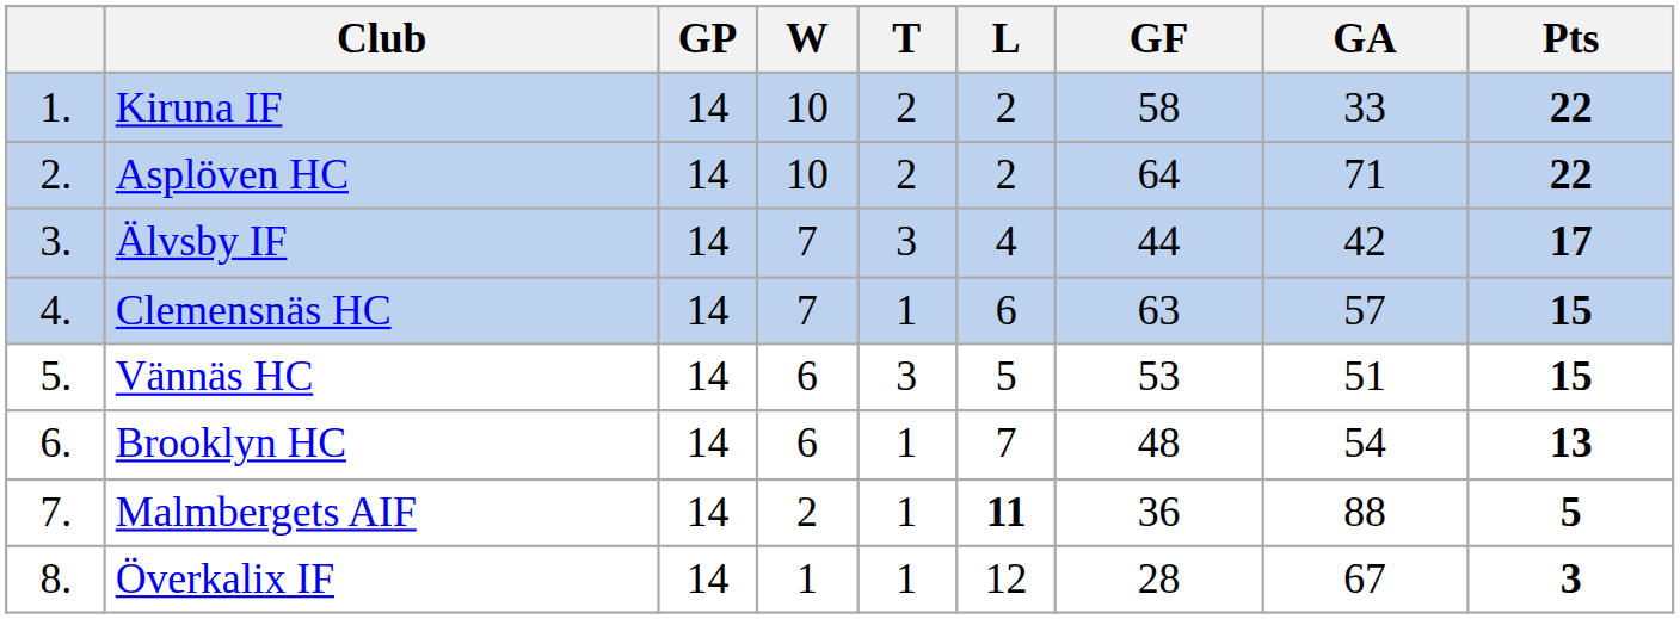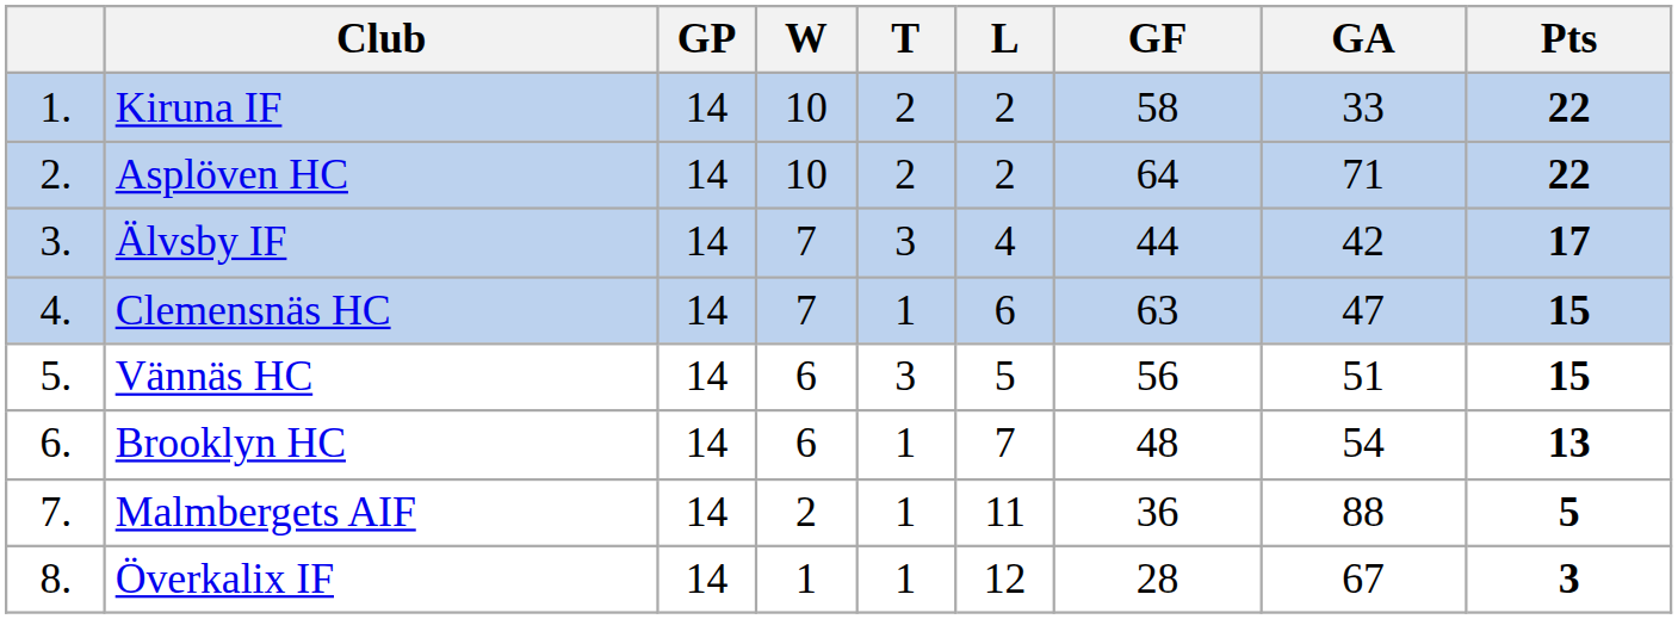 <table class="wikitable">
 <tr>
 <th width="30"></th>
 <th width="200">Club</th>
 <th width="30">GP</th>
 <th width="30">W</th>
 <th width="30">T</th>
 <th width="30">L</th>
 <th width="70">GF</th>
 <th width="70">GA</th>
 <th width="70">Pts</th>
 </tr>
 <tr bgcolor="#BCD2EE" align="center">
 <td>1.</td>
 <td align="left"><a href='#'>Kiruna IF</a></td>
 <td>14</td>
 <td>10</td>
 <td>2</td>
 <td>2</td>
 <td>58</td>
 <td>33</td>
 <td><strong>22</strong></td>
 </tr>
 <tr bgcolor="#BCD2EE" align="center">
 <td>2.</td>
 <td align="left"><a href='#'>Asplöven HC</a></td>
 <td>14</td>
 <td>10</td>
 <td>2</td>
 <td>2</td>
 <td>64</td>
 <td>71</td>
 <td><strong>22</strong></td>
 </tr>
 <tr bgcolor="#BCD2EE" align="center">
 <td>3.</td>
 <td align="left"><a href='#'>Älvsby IF</a></td>
 <td>14</td>
 <td>7</td>
 <td>3</td>
 <td>4</td>
 <td>44</td>
 <td>42</td>
 <td><strong>17</strong></td>
 </tr>
 <tr bgcolor="#BCD2EE" align="center">
 <td>4.</td>
 <td align="left"><a href='#'>Clemensnäs HC</a></td>
 <td>14</td>
 <td>7</td>
 <td>1</td>
 <td>6</td>
 <td>63</td>
-<td>57</td>
+<td>47</td>
 <td><strong>15</strong></td>
 </tr>
 <tr bgcolor="#FFFFFF" align="center">
 <td>5.</td>
 <td align="left"><a href='#'>Vännäs HC</a></td>
 <td>14</td>
 <td>6</td>
 <td>3</td>
 <td>5</td>
-<td>53</td>
+<td>56</td>
 <td>51</td>
 <td><strong>15</strong></td>
 </tr>
 <tr bgcolor="#FFFFFF" align="center">
 <td>6.</td>
 <td align="left"><a href='#'>Brooklyn HC</a></td>
 <td>14</td>
 <td>6</td>
 <td>1</td>
 <td>7</td>
 <td>48</td>
 <td>54</td>
 <td><strong>13</strong></td>
 </tr>
 <tr bgcolor="#FFFFFF" align="center">
 <td>7.</td>
 <td align="left"><a href='#'>Malmbergets AIF</a></td>
 <td>14</td>
 <td>2</td>
 <td>1</td>
-<td><strong>11</strong></td>
+<td>11</td>
 <td>36</td>
 <td>88</td>
 <td><strong>5</strong></td>
 </tr>
 <tr bgcolor="#FFFFFF" align="center">
 <td>8.</td>
 <td align="left"><a href='#'>Överkalix IF</a></td>
 <td>14</td>
 <td>1</td>
 <td>1</td>
 <td>12</td>
 <td>28</td>
 <td>67</td>
 <td><strong>3</strong></td>
 </tr>
 </table>
